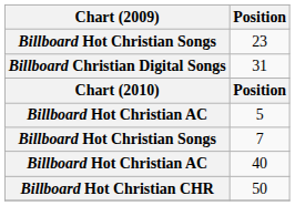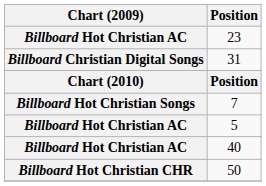 <table class="wikitable plainrowheaders">
 <tr>
 <th scope="col">Chart (2009)</th>
 <th scope="col">Position</th>
 </tr>
 <tr>
-<th scope="row"><em>Billboard</em> Hot Christian Songs</th>
+<th scope="row"><em>Billboard</em> Hot Christian AC</th>
 <td align="center">23</td>
 </tr>
 <tr>
 <th scope="row"><em>Billboard</em> Christian Digital Songs</th>
 <td align="center">31</td>
 </tr>
 <tr>
 <th scope="col">Chart (2010)</th>
 <th scope="col">Position</th>
 </tr>
 <tr>
+<th scope="row"><em>Billboard</em> Hot Christian Songs</th>
+<td align="center">7</td>
+</tr>
+<tr>
 <th scope="row"><em>Billboard</em> Hot Christian AC</th>
 <td align="center">5</td>
-</tr>
-<tr>
-<th scope="row"><em>Billboard</em> Hot Christian Songs</th>
-<td align="center">7</td>
 </tr>
 <tr>
 <th scope="row"><em>Billboard</em> Hot Christian AC</th>
 <td align="center">40</td>
 </tr>
 <tr>
 <th scope="row"><em>Billboard</em> Hot Christian CHR</th>
 <td align="center">50</td>
 </tr>
 <tr>
 </tr>
 </table>
